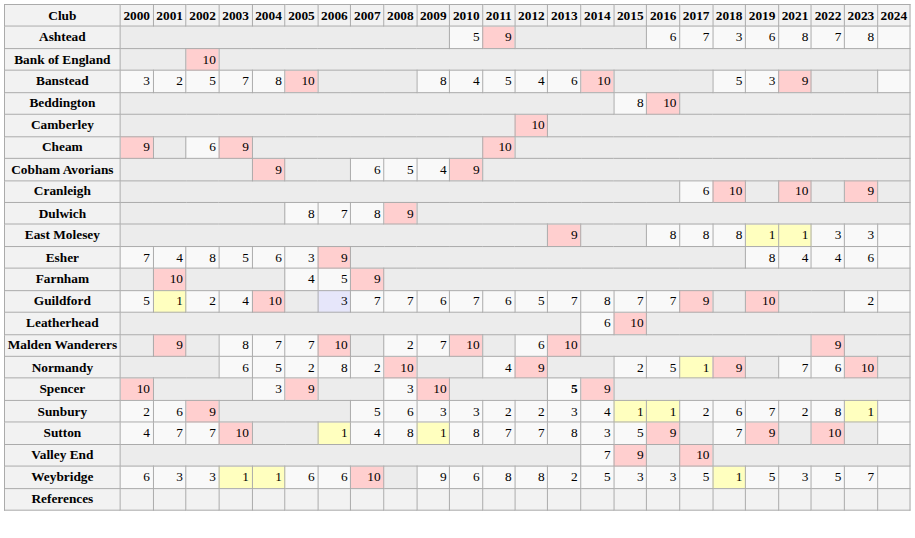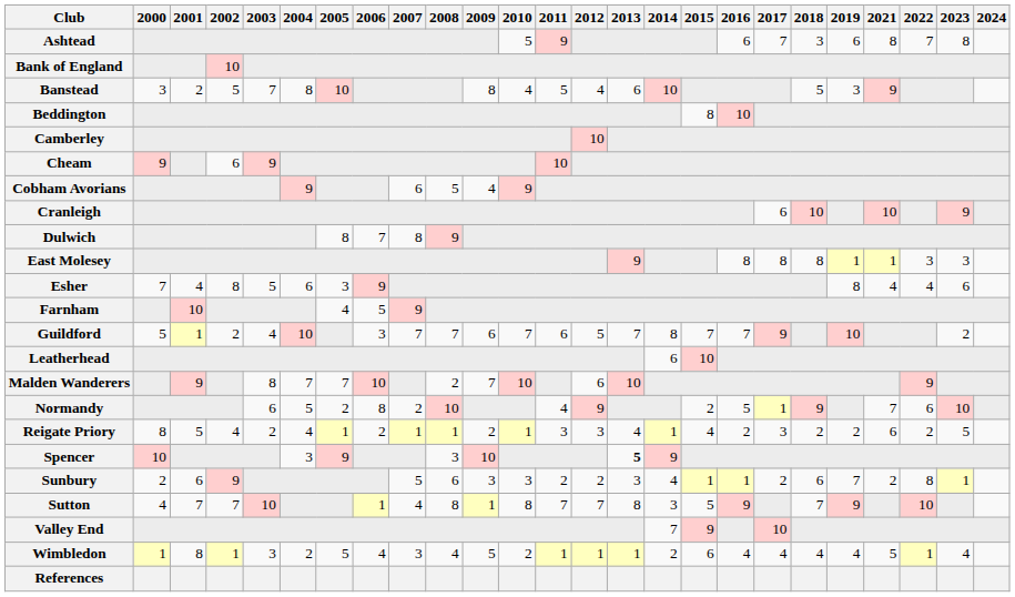 <table class="wikitable plainrowheaders" style="font-size:85%; text-align: right;">
 <tr>
 <th scope="col">Club</th>
 <th scope="col">2000</th>
 <th scope="col">2001</th>
 <th scope="col">2002</th>
 <th scope="col">2003</th>
 <th scope="col">2004</th>
 <th scope="col">2005</th>
 <th scope="col">2006</th>
 <th scope="col">2007</th>
 <th scope="col">2008</th>
 <th scope="col">2009</th>
 <th scope="col">2010</th>
 <th scope="col">2011</th>
 <th scope="col">2012</th>
 <th scope="col">2013</th>
 <th scope="col">2014</th>
 <th scope="col">2015</th>
 <th scope="col">2016</th>
 <th scope="col">2017</th>
 <th scope="col">2018</th>
 <th scope="col">2019</th>
 <th scope="col">2021</th>
 <th scope="col">2022</th>
 <th scope="col">2023</th>
 <th scope="col">2024</th>
 </tr>
 <tr>
 <th scope="row">Ashtead</th>
 <td bgcolor="#ececec" colspan="10"></td>
 <td>5</td>
 <td bgcolor="#ffcfcf">9</td>
 <td bgcolor="#ececec" colspan="4"></td>
 <td>6</td>
 <td>7</td>
 <td>3</td>
 <td>6</td>
 <td>8</td>
 <td>7</td>
 <td>8</td>
 <td></td>
 </tr>
 <tr>
 <th scope="row">Bank of England</th>
 <td bgcolor="#ececec" colspan="2"></td>
 <td bgcolor="#ffcfcf">10</td>
 <td bgcolor="#ececec" colspan="21"></td>
 </tr>
 <tr>
 <th scope="row">Banstead</th>
 <td>3</td>
 <td>2</td>
 <td>5</td>
 <td>7</td>
 <td>8</td>
 <td bgcolor="#ffcfcf">10</td>
 <td bgcolor="#ececec" colspan="3"></td>
 <td>8</td>
 <td>4</td>
 <td>5</td>
 <td>4</td>
 <td>6</td>
 <td bgcolor="#ffcfcf">10</td>
 <td bgcolor="#ececec" colspan="3"></td>
 <td>5</td>
 <td>3</td>
 <td bgcolor="#ffcfcf">9</td>
 <td bgcolor="#ececec" colspan="2"></td>
 <td></td>
 </tr>
 <tr>
 <th scope="row">Beddington</th>
 <td bgcolor="#ececec" colspan="15"></td>
 <td>8</td>
 <td bgcolor="#ffcfcf">10</td>
 <td colspan="7" bgcolor="#ececec"></td>
 </tr>
 <tr>
 <th scope="row">Camberley</th>
 <td bgcolor="#ececec" colspan="12"></td>
 <td bgcolor="#ffcfcf">10</td>
 <td colspan="11" bgcolor="#ececec"></td>
 </tr>
 <tr>
 <th scope="row">Cheam</th>
 <td bgcolor="#ffcfcf">9</td>
 <td bgcolor="#ececec"></td>
 <td>6</td>
 <td bgcolor="#ffcfcf">9</td>
 <td bgcolor="#ececec" colspan="7"></td>
 <td bgcolor="#ffcfcf">10</td>
 <td colspan="12" bgcolor="#ececec"></td>
 </tr>
 <tr>
 <th scope="row">Cobham Avorians </th>
 <td bgcolor="#ececec" colspan="4"></td>
 <td bgcolor="#ffcfcf">9</td>
 <td bgcolor="#ececec" colspan="2"></td>
 <td>6</td>
 <td>5</td>
 <td>4</td>
 <td bgcolor="#ffcfcf">9</td>
 <td colspan="13" bgcolor="#ececec"></td>
 </tr>
 <tr>
 <th scope="row">Cranleigh</th>
 <td bgcolor="#ececec" colspan="17"></td>
 <td>6</td>
 <td bgcolor="#ffcfcf">10</td>
 <td bgcolor="#ececec" colspan="1"></td>
 <td bgcolor="#ffcfcf">10</td>
 <td bgcolor="#ececec"></td>
 <td bgcolor="#ffcfcf">9</td>
 <td bgcolor="#ececec"></td>
 </tr>
 <tr>
 <th scope="row">Dulwich</th>
 <td bgcolor="#ececec" colspan="5"></td>
 <td>8</td>
 <td>7</td>
 <td>8</td>
 <td bgcolor="#ffcfcf">9</td>
 <td colspan="15" bgcolor="#ececec"></td>
 </tr>
 <tr>
 <th scope="row">East Molesey</th>
 <td bgcolor="#ececec" colspan="13"></td>
 <td bgcolor="#ffcfcf">9</td>
 <td bgcolor="#ececec" colspan="2"></td>
 <td>8</td>
 <td>8</td>
 <td>8</td>
 <td bgcolor="#ffffbf">1</td>
 <td bgcolor="#ffffbf">1</td>
 <td>3</td>
 <td>3</td>
 <td></td>
 </tr>
 <tr>
 <th scope="row">Esher</th>
 <td>7</td>
 <td>4</td>
 <td>8</td>
 <td>5</td>
 <td>6</td>
 <td>3</td>
 <td bgcolor="#ffcfcf">9</td>
 <td bgcolor="#ececec" colspan="12"></td>
 <td>8</td>
 <td>4</td>
 <td>4</td>
 <td>6</td>
 <td></td>
 </tr>
 <tr>
 <th scope="row">Farnham</th>
 <td bgcolor="#ececec"></td>
 <td bgcolor="#ffcfcf">10</td>
 <td bgcolor="#ececec" colspan="3"></td>
 <td>4</td>
 <td>5</td>
 <td bgcolor="#ffcfcf">9</td>
 <td colspan="16" bgcolor="#ececec"></td>
 </tr>
 <tr>
 <th scope="row">Guildford</th>
 <td>5</td>
 <td bgcolor="#ffffbf">1</td>
 <td>2</td>
 <td>4</td>
 <td bgcolor="#ffcfcf">10</td>
 <td bgcolor="#ececec"></td>
-<td style="background: lavender;">3</td>
+<td>3</td>
 <td>7</td>
 <td>7</td>
 <td>6</td>
 <td>7</td>
 <td>6</td>
 <td>5</td>
 <td>7</td>
 <td>8</td>
 <td>7</td>
 <td>7</td>
 <td bgcolor="#ffcfcf">9</td>
 <td bgcolor="#ececec"></td>
 <td bgcolor="#ffcfcf">10</td>
 <td colspan="2" bgcolor="#ececec"></td>
 <td>2</td>
 <td></td>
 </tr>
 <tr>
 <th scope="row">Leatherhead</th>
 <td bgcolor="#ececec" colspan="14"></td>
 <td>6</td>
 <td bgcolor="#ffcfcf">10</td>
 <td colspan="8" bgcolor="#ececec"></td>
 </tr>
 <tr>
 <th scope="row">Malden Wanderers</th>
 <td bgcolor="#ececec"></td>
 <td bgcolor="#ffcfcf">9</td>
 <td bgcolor="#ececec"></td>
 <td>8</td>
 <td>7</td>
 <td>7</td>
 <td bgcolor="#ffcfcf">10</td>
 <td bgcolor="#ececec"></td>
 <td>2</td>
 <td>7</td>
 <td bgcolor="#ffcfcf">10</td>
 <td bgcolor="#ececec"></td>
 <td>6</td>
 <td bgcolor="#ffcfcf">10</td>
 <td bgcolor="#ececec" colspan="7"></td>
 <td bgcolor="#ffcfcf">9</td>
 <td bgcolor="#ececec" colspan="2"></td>
 </tr>
 <tr>
 <th scope="row">Normandy</th>
 <td bgcolor="#ececec" colspan="3"></td>
 <td>6</td>
 <td>5</td>
 <td>2</td>
 <td>8</td>
 <td>2</td>
 <td bgcolor="#ffcfcf">10</td>
 <td bgcolor="#ececec" colspan="2"></td>
 <td>4</td>
 <td bgcolor="#ffcfcf">9</td>
 <td bgcolor="#ececec" colspan="2"></td>
 <td>2</td>
 <td>5</td>
 <td bgcolor="#ffffbf">1</td>
 <td bgcolor="#ffcfcf">9</td>
 <td bgcolor="#ececec" colspan="1"></td>
 <td>7</td>
 <td>6</td>
 <td bgcolor="#ffcfcf">10</td>
 <td bgcolor="#ececec"></td>
+</tr>
+<tr>
+<th scope="row">Reigate Priory</th>
+<td>8</td>
+<td>5</td>
+<td>4</td>
+<td>2</td>
+<td>4</td>
+<td bgcolor="#ffffbf">1</td>
+<td>2</td>
+<td bgcolor="#ffffbf">1</td>
+<td bgcolor="#ffffbf">1</td>
+<td>2</td>
+<td bgcolor="#ffffbf">1</td>
+<td>3</td>
+<td>3</td>
+<td>4</td>
+<td bgcolor="#ffffbf">1</td>
+<td>4</td>
+<td>2</td>
+<td>3</td>
+<td>2</td>
+<td>2</td>
+<td>6</td>
+<td>2</td>
+<td>5</td>
+<td></td>
 </tr>
 <tr>
 <th scope="row">Spencer</th>
 <td bgcolor="#ffcfcf">10</td>
 <td bgcolor="#ececec" colspan="3"></td>
 <td>3</td>
 <td bgcolor="#ffcfcf">9</td>
 <td bgcolor="#ececec" colspan="2"></td>
 <td>3</td>
 <td bgcolor="#ffcfcf">10</td>
 <td bgcolor="#ececec" colspan="3"></td>
 <td><strong>5</strong></td>
 <td bgcolor="#ffcfcf">9</td>
 <td colspan="9" bgcolor="#ececec"></td>
 </tr>
 <tr>
 <th scope="row">Sunbury</th>
 <td>2</td>
 <td>6</td>
 <td bgcolor="#ffcfcf">9</td>
 <td bgcolor="#ececec" colspan="4"></td>
 <td>5</td>
 <td>6</td>
 <td>3</td>
 <td>3</td>
 <td>2</td>
 <td>2</td>
 <td>3</td>
 <td>4</td>
 <td bgcolor="#ffffbf">1</td>
 <td bgcolor="#ffffbf">1</td>
 <td>2</td>
 <td>6</td>
 <td>7</td>
 <td>2</td>
 <td>8</td>
 <td bgcolor="#ffffbf">1</td>
 <td></td>
 </tr>
 <tr>
 <th scope="row">Sutton</th>
 <td>4</td>
 <td>7</td>
 <td>7</td>
 <td bgcolor="#ffcfcf">10</td>
 <td bgcolor="#ececec" colspan="2"></td>
 <td bgcolor="#ffffbf">1</td>
 <td>4</td>
 <td>8</td>
 <td bgcolor="#ffffbf">1</td>
 <td>8</td>
 <td>7</td>
 <td>7</td>
 <td>8</td>
 <td>3</td>
 <td>5</td>
 <td bgcolor="#ffcfcf">9</td>
 <td bgcolor="#ececec"></td>
 <td>7</td>
 <td bgcolor="#ffcfcf">9</td>
 <td bgcolor="#ececec" colspan="1"></td>
 <td bgcolor="#ffcfcf">10</td>
 <td bgcolor="#ececec" colspan="1"></td>
 <td></td>
 </tr>
 <tr>
 <th scope="row">Valley End</th>
 <td bgcolor="#ececec" colspan="14"></td>
 <td>7</td>
 <td bgcolor="#ffcfcf">9</td>
 <td bgcolor="#ececec"></td>
 <td bgcolor="#ffcfcf">10</td>
 <td colspan="6" bgcolor="#ececec"></td>
 </tr>
 <tr>
-<th scope="row">Weybridge</th>
-<td>6</td>
+<th scope="row">Wimbledon</th>
+<td bgcolor="#ffffbf">1</td>
+<td>8</td>
+<td bgcolor="#ffffbf">1</td>
 <td>3</td>
+<td>2</td>
+<td>5</td>
+<td>4</td>
 <td>3</td>
+<td>4</td>
+<td>5</td>
+<td>2</td>
 <td bgcolor="#ffffbf">1</td>
 <td bgcolor="#ffffbf">1</td>
+<td bgcolor="#ffffbf">1</td>
+<td>2</td>
 <td>6</td>
-<td>6</td>
-<td bgcolor="#ffcfcf">10</td>
-<td bgcolor="#ececec"></td>
-<td>9</td>
-<td>6</td>
-<td>8</td>
-<td>8</td>
-<td>2</td>
-<td>5</td>
-<td>3</td>
-<td>3</td>
+<td>4</td>
+<td>4</td>
+<td>4</td>
+<td>4</td>
 <td>5</td>
 <td bgcolor="#ffffbf">1</td>
-<td>5</td>
-<td>3</td>
-<td>5</td>
-<td>7</td>
+<td>4</td>
 <td></td>
 </tr>
 <tr style="text-align: center;">
 <th scope="row" style="font-weight: bold;">References</th>
 <th scope="col"></th>
 <th scope="col"></th>
 <th scope="col"></th>
 <th scope="col"></th>
 <th scope="col"></th>
 <th scope="col"></th>
 <th scope="col"></th>
 <th scope="col"></th>
 <th scope="col"></th>
 <th scope="col"></th>
 <th scope="col"></th>
 <th scope="col"></th>
 <th scope="col"></th>
 <th scope="col"></th>
 <th scope="col"></th>
 <th scope="col"></th>
 <th scope="col"></th>
 <th scope="col"></th>
 <th scope="col"></th>
 <th scope="col"></th>
 <th scope="col"></th>
 <th scope="col"></th>
 <th scope="col"></th>
 <th scope="col"></th>
 </tr>
 </table>
